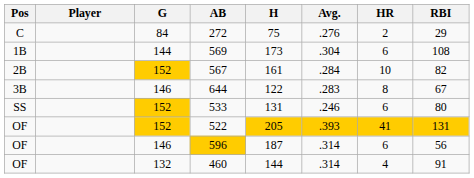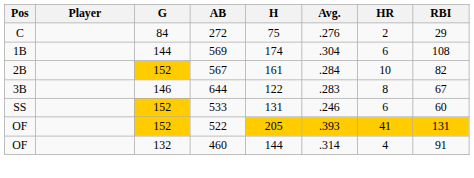 <table class="wikitable sortable">
 <tr>
 <th bgcolor="#DDDDFF" width="5%">Pos</th>
 <th bgcolor="#DDDDFF" width="16%">Player</th>
 <th bgcolor="#DDDDFF" width="9%">G</th>
 <th bgcolor="#DDDDFF" width="9%">AB</th>
 <th bgcolor="#DDDDFF" width="9%">H</th>
 <th bgcolor="#DDDDFF" width="9%">Avg.</th>
 <th bgcolor="#DDDDFF" width="9%">HR</th>
 <th bgcolor="#DDDDFF" width="9%">RBI</th>
 </tr>
 <tr align="center">
 <td>C</td>
 <td></td>
 <td>84</td>
 <td>272</td>
 <td>75</td>
 <td>.276</td>
 <td>2</td>
 <td>29</td>
 </tr>
 <tr align="center">
 <td>1B</td>
 <td></td>
 <td>144</td>
 <td>569</td>
-<td>173</td>
+<td>174</td>
 <td>.304</td>
 <td>6</td>
 <td>108</td>
 </tr>
 <tr align="center">
 <td>2B</td>
 <td></td>
 <td bgcolor=#ffcc00>152</td>
 <td>567</td>
 <td>161</td>
 <td>.284</td>
 <td>10</td>
 <td>82</td>
 </tr>
 <tr align="center">
 <td>3B</td>
 <td></td>
 <td>146</td>
 <td>644</td>
 <td>122</td>
 <td>.283</td>
 <td>8</td>
 <td>67</td>
 </tr>
 <tr align="center">
 <td>SS</td>
 <td></td>
 <td bgcolor=#ffcc00>152</td>
 <td>533</td>
 <td>131</td>
 <td>.246</td>
 <td>6</td>
-<td>80</td>
+<td>60</td>
 </tr>
 <tr align="center">
 <td>OF</td>
 <td></td>
 <td bgcolor=#ffcc00>152</td>
 <td>522</td>
 <td bgcolor=#ffcc00>205</td>
 <td bgcolor=#ffcc00>.393</td>
 <td bgcolor=#ffcc00>41</td>
 <td bgcolor=#ffcc00>131</td>
 </tr>
 <tr align="center">
 <td>OF</td>
 <td></td>
-<td>146</td>
-<td bgcolor=#ffcc00>596</td>
-<td>187</td>
-<td>.314</td>
-<td>6</td>
-<td>56</td>
-</tr>
-<tr align="center">
-<td>OF</td>
-<td></td>
 <td>132</td>
 <td>460</td>
 <td>144</td>
 <td>.314</td>
 <td>4</td>
 <td>91</td>
 </tr>
 </table>
